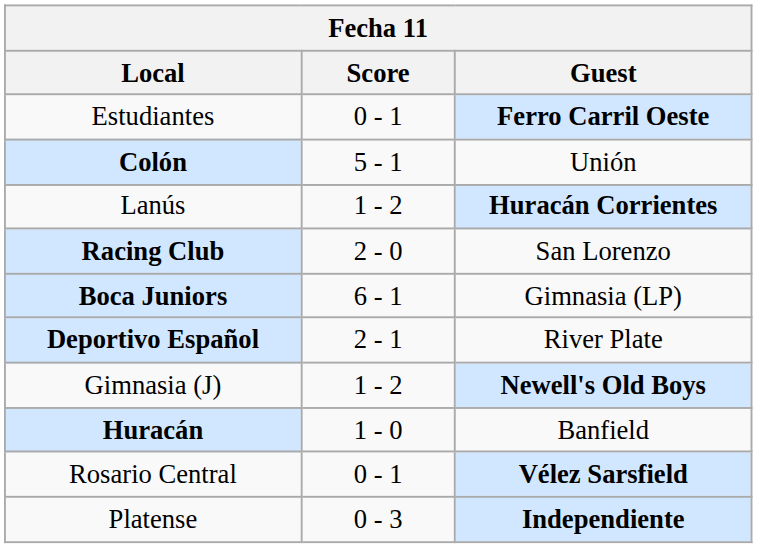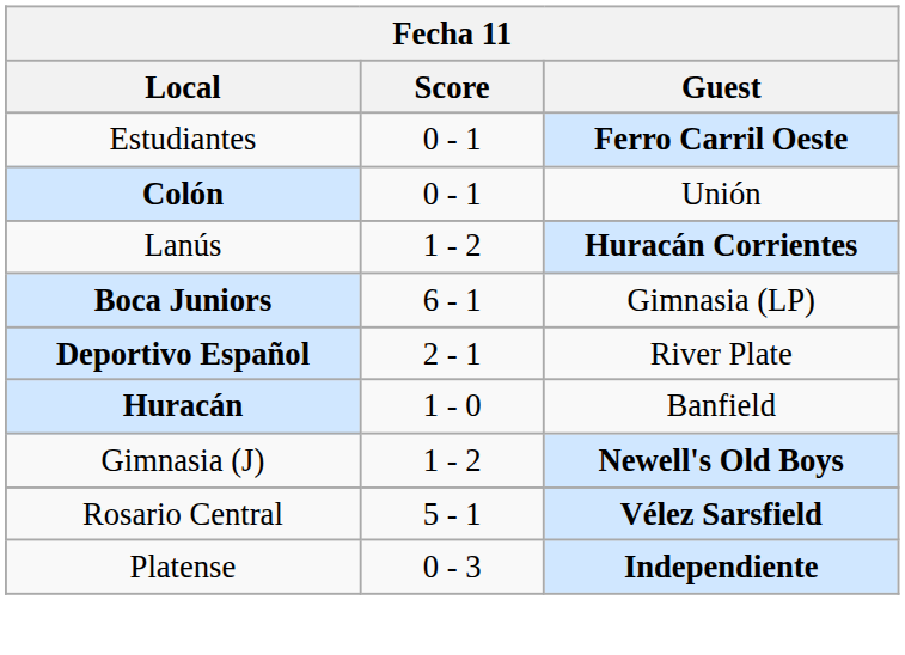 <table class="wikitable nowrap" style="font-size:88%; float:left; margin-right:1em;">
 <tr>
 <th colspan=3 align=center>Fecha 11</th>
 </tr>
 <tr>
 <th width="150">Local</th>
 <th width="75">Score</th>
 <th width="150">Guest</th>
 </tr>
 <tr align=center>
 <td>Estudiantes</td>
 <td>0 - 1</td>
 <td bgcolor=#D0E7FF><strong>Ferro Carril Oeste</strong></td>
 </tr>
 <tr align=center>
 <td bgcolor=#D0E7FF><strong>Colón</strong></td>
-<td>5 - 1</td>
+<td>0 - 1</td>
 <td>Unión</td>
 </tr>
 <tr align=center>
 <td>Lanús</td>
 <td>1 - 2</td>
 <td bgcolor=#D0E7FF><strong>Huracán Corrientes</strong></td>
-</tr>
-<tr align=center>
-<td bgcolor=#D0E7FF><strong>Racing Club</strong></td>
-<td>2 - 0</td>
-<td>San Lorenzo</td>
 </tr>
 <tr align=center>
 <td bgcolor=#D0E7FF><strong>Boca Juniors</strong></td>
 <td>6 - 1</td>
 <td>Gimnasia (LP)</td>
 </tr>
 <tr align=center>
 <td bgcolor=#D0E7FF><strong>Deportivo Español</strong></td>
 <td>2 - 1</td>
 <td>River Plate</td>
 </tr>
 <tr align=center>
+<td bgcolor=#D0E7FF><strong>Huracán</strong></td>
+<td>1 - 0</td>
+<td>Banfield</td>
+</tr>
+<tr align=center>
 <td>Gimnasia (J)</td>
 <td>1 - 2</td>
 <td bgcolor=#D0E7FF><strong>Newell's Old Boys</strong></td>
 </tr>
 <tr align=center>
-<td bgcolor=#D0E7FF><strong>Huracán</strong></td>
-<td>1 - 0</td>
-<td>Banfield</td>
-</tr>
-<tr align=center>
 <td>Rosario Central</td>
-<td>0 - 1</td>
+<td>5 - 1</td>
 <td bgcolor=#D0E7FF><strong>Vélez Sarsfield</strong></td>
 </tr>
 <tr align=center>
 <td>Platense</td>
 <td>0 - 3</td>
 <td bgcolor=#D0E7FF><strong>Independiente</strong></td>
 </tr>
 </table>
